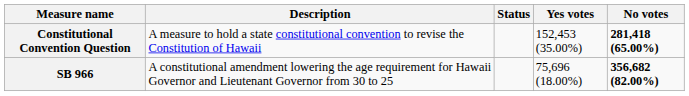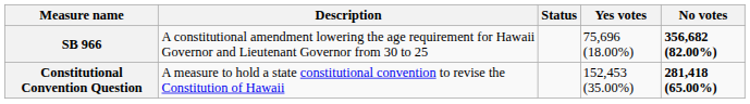 <table class="wikitable sortable plainrowheaders" style="width:100%">
 <tr>
 <th scope="col">Measure name</th>
 <th class="unsortable" scope="col">Description</th>
 <th scope="col">Status</th>
 <th scope="col">Yes votes</th>
 <th scope="col">No votes</th>
 </tr>
 <tr>
+<th scope="row">SB 966</th>
+<td>A constitutional amendment lowering the age requirement for Hawaii Governor and Lieutenant Governor from 30 to 25</td>
+<td></td>
+<td>75,696 (18.00%)</td>
+<td><strong>356,682 (82.00%)</strong></td>
+</tr>
+<tr>
 <th scope="row">Constitutional Convention Question</th>
 <td>A measure to hold a state <a href='#'>constitutional convention</a> to revise the <a href='#'>Constitution of Hawaii</a></td>
 <td></td>
 <td>152,453 (35.00%)</td>
 <td><strong>281,418 (65.00%)</strong></td>
 </tr>
-<tr>
-<th scope="row">SB 966</th>
-<td>A constitutional amendment lowering the age requirement for Hawaii Governor and Lieutenant Governor from 30 to 25</td>
-<td></td>
-<td>75,696 (18.00%)</td>
-<td><strong>356,682 (82.00%)</strong></td>
-</tr>
 </table>
